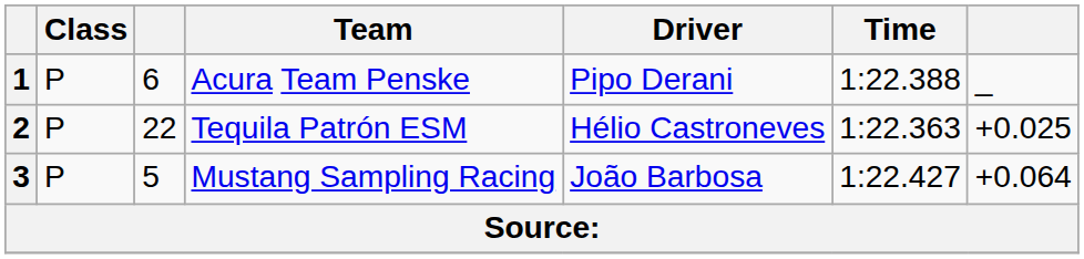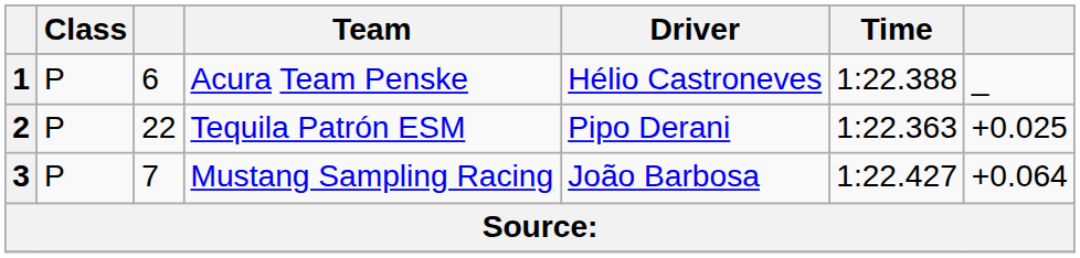 <table class="wikitable">
 <tr>
 <th scope="col"></th>
 <th scope="col">Class</th>
 <th scope="col"></th>
 <th scope="col">Team</th>
 <th scope="col">Driver</th>
 <th scope="col">Time</th>
 <th scope="col"></th>
 </tr>
 <tr>
 <th scope="row">1</th>
 <td>P</td>
 <td>6</td>
 <td><a href='#'>Acura</a> <a href='#'>Team Penske</a></td>
-<td><a href='#'>Pipo Derani</a></td>
+<td><a href='#'>Hélio Castroneves</a></td>
 <td>1:22.388</td>
 <td>_</td>
 </tr>
 <tr>
 <th scope="row">2</th>
 <td>P</td>
 <td>22</td>
 <td><a href='#'>Tequila Patrón ESM</a></td>
-<td><a href='#'>Hélio Castroneves</a></td>
+<td><a href='#'>Pipo Derani</a></td>
 <td>1:22.363</td>
 <td>+0.025</td>
 </tr>
 <tr>
 <th scope="row">3</th>
 <td>P</td>
-<td>5</td>
+<td>7</td>
 <td><a href='#'>Mustang Sampling Racing</a></td>
 <td><a href='#'>João Barbosa</a></td>
 <td>1:22.427</td>
 <td>+0.064</td>
 </tr>
 <tr>
 <th colspan="7">Source:</th>
 </tr>
 <tr>
 </tr>
 </table>
